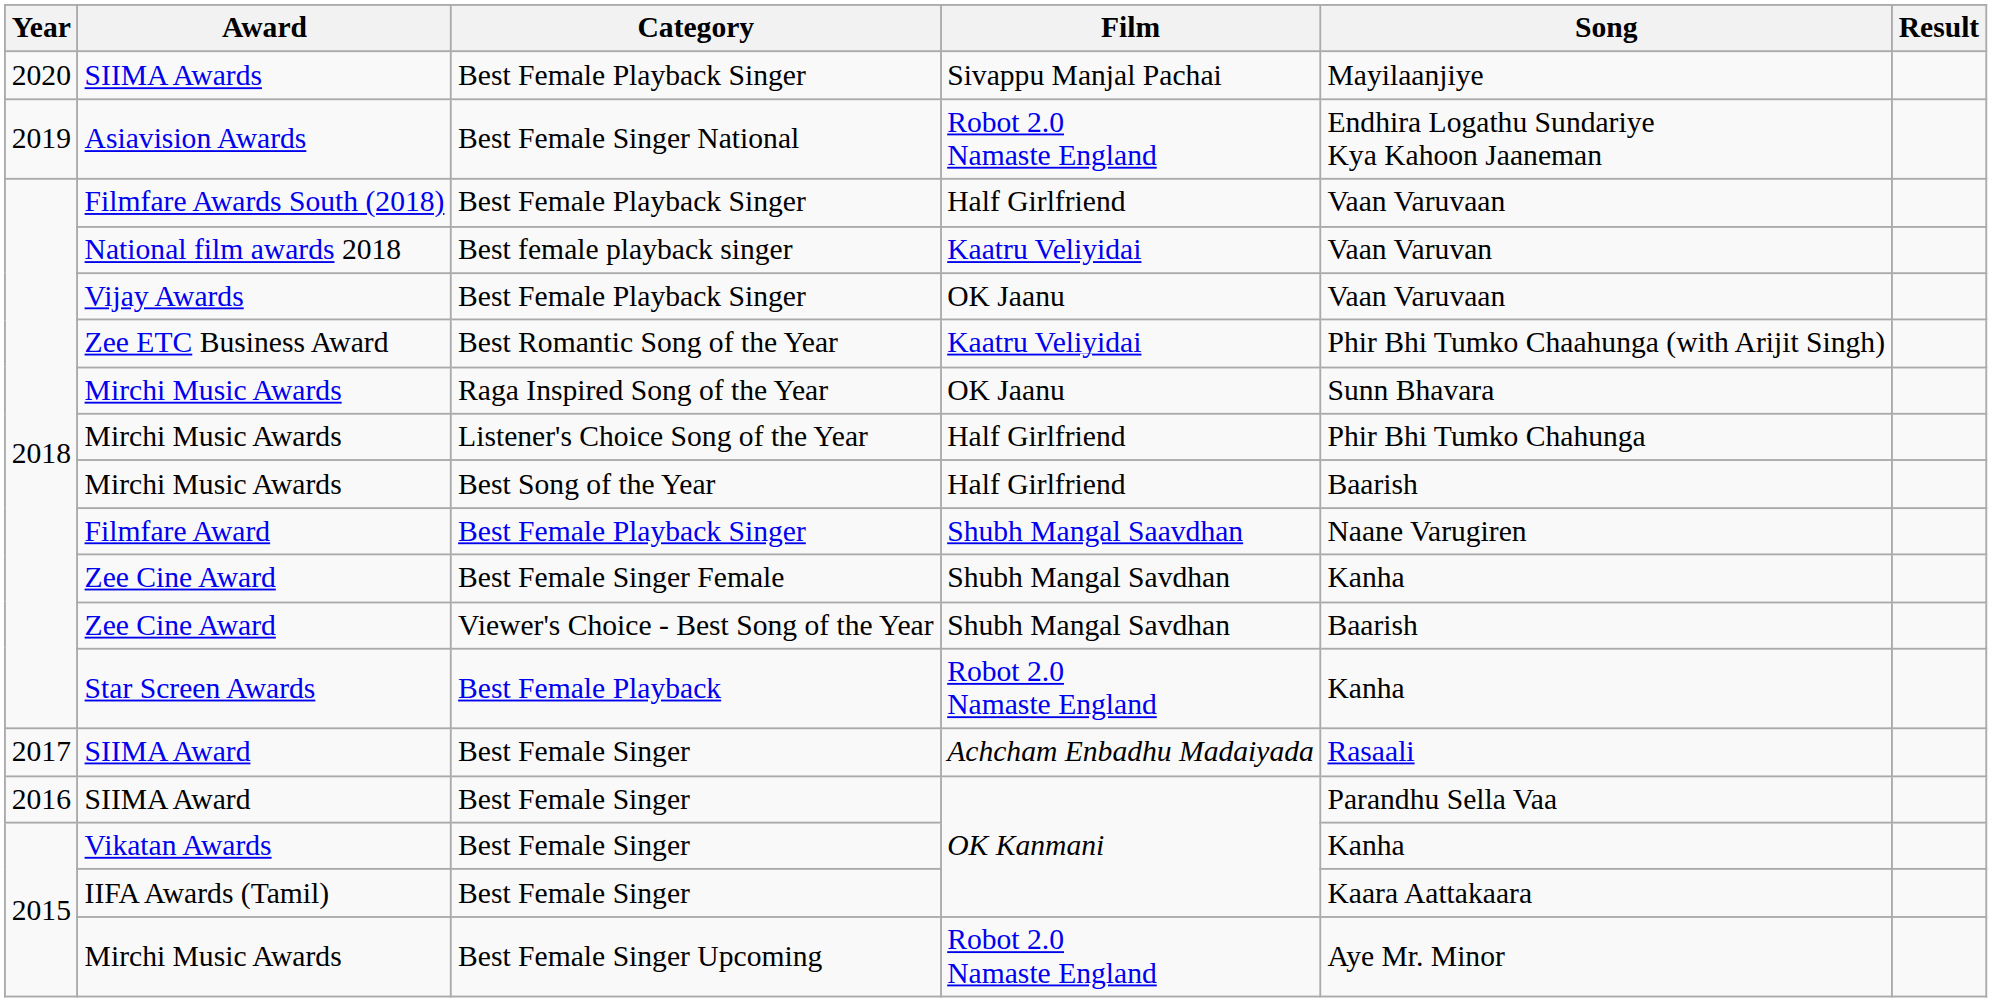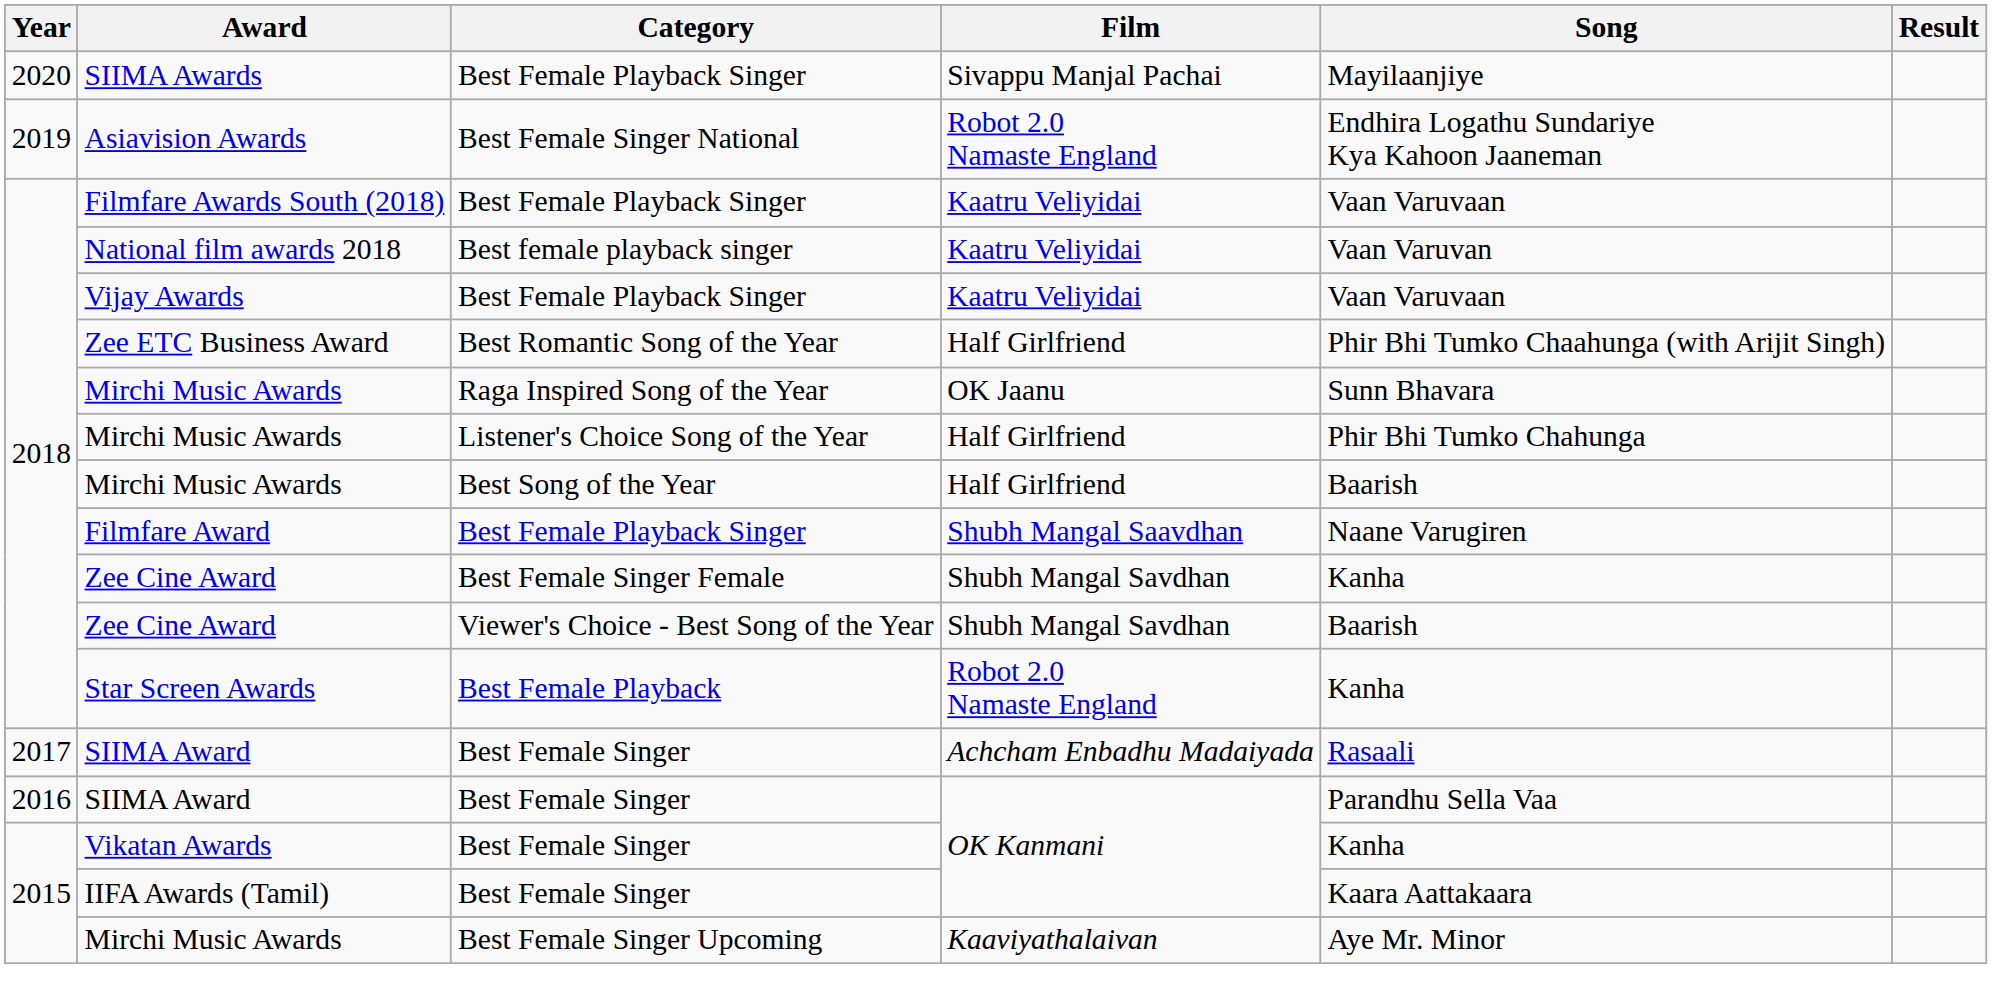 <table class="wikitable sortable">
 <tr>
 <th>Year</th>
 <th>Award</th>
 <th>Category</th>
 <th>Film</th>
 <th>Song</th>
 <th>Result</th>
 </tr>
 <tr>
 <td>2020</td>
 <td><a href='#'>SIIMA Awards</a></td>
 <td>Best Female Playback Singer</td>
 <td>Sivappu Manjal Pachai</td>
 <td>Mayilaanjiye</td>
 <td></td>
 </tr>
 <tr>
 <td>2019</td>
 <td><a href='#'>Asiavision Awards</a></td>
 <td>Best Female Singer National</td>
 <td><a href='#'>Robot 2.0</a><br><a href='#'>Namaste England</a></td>
 <td>Endhira Logathu Sundariye<br>Kya Kahoon Jaaneman</td>
 <td></td>
 </tr>
 <tr>
 <td rowspan="11">2018</td>
 <td><a href='#'>Filmfare Awards South (2018)</a></td>
 <td>Best Female Playback Singer</td>
-<td>Half Girlfriend</td>
+<td><a href='#'>Kaatru Veliyidai</a></td>
 <td>Vaan Varuvaan</td>
 <td></td>
 </tr>
 <tr>
 <td><a href='#'>National film awards</a> 2018</td>
 <td>Best female playback singer</td>
 <td><a href='#'>Kaatru Veliyidai</a></td>
 <td>Vaan Varuvan</td>
 <td></td>
 </tr>
 <tr>
 <td><a href='#'>Vijay Awards</a></td>
 <td>Best Female Playback Singer</td>
-<td>OK Jaanu</td>
+<td><a href='#'>Kaatru Veliyidai</a></td>
 <td>Vaan Varuvaan</td>
 <td></td>
 </tr>
 <tr>
 <td><a href='#'>Zee ETC</a> Business Award</td>
 <td>Best Romantic Song of the Year</td>
-<td><a href='#'>Kaatru Veliyidai</a></td>
+<td>Half Girlfriend</td>
 <td>Phir Bhi Tumko Chaahunga (with Arijit Singh)</td>
 <td></td>
 </tr>
 <tr>
 <td><a href='#'>Mirchi Music Awards</a></td>
 <td>Raga Inspired Song of the Year</td>
 <td>OK Jaanu</td>
 <td>Sunn Bhavara</td>
 <td></td>
 </tr>
 <tr>
 <td>Mirchi Music Awards</td>
 <td>Listener's Choice Song of the Year</td>
 <td>Half Girlfriend</td>
 <td>Phir Bhi Tumko Chahunga</td>
 <td></td>
 </tr>
 <tr>
 <td>Mirchi Music Awards</td>
 <td>Best Song of the Year</td>
 <td>Half Girlfriend</td>
 <td>Baarish</td>
 <td></td>
 </tr>
 <tr>
 <td><a href='#'>Filmfare Award</a></td>
 <td><a href='#'>Best Female Playback Singer</a></td>
 <td><a href='#'>Shubh Mangal Saavdhan</a></td>
 <td>Naane Varugiren</td>
 <td></td>
 </tr>
 <tr>
 <td><a href='#'>Zee Cine Award</a></td>
 <td>Best Female Singer Female</td>
 <td>Shubh Mangal Savdhan</td>
 <td>Kanha</td>
 <td></td>
 </tr>
 <tr>
 <td><a href='#'>Zee Cine Award</a></td>
 <td>Viewer's Choice - Best Song of the Year</td>
 <td>Shubh Mangal Savdhan</td>
 <td>Baarish</td>
 <td></td>
 </tr>
 <tr>
 <td><a href='#'>Star Screen Awards</a></td>
 <td><a href='#'>Best Female Playback</a></td>
 <td><a href='#'>Robot 2.0</a><br><a href='#'>Namaste England</a></td>
 <td>Kanha</td>
 <td></td>
 </tr>
 <tr>
 <td>2017</td>
 <td><a href='#'>SIIMA Award</a></td>
 <td>Best Female Singer</td>
 <td><em>Achcham Enbadhu Madaiyada</em></td>
 <td><a href='#'>Rasaali</a></td>
 <td></td>
 </tr>
 <tr>
 <td>2016</td>
 <td>SIIMA Award</td>
 <td>Best Female Singer</td>
 <td rowspan="3"><em>OK Kanmani</em></td>
 <td>Parandhu Sella Vaa</td>
 <td></td>
 </tr>
 <tr>
 <td rowspan="3">2015</td>
 <td><a href='#'>Vikatan Awards</a></td>
 <td>Best Female Singer</td>
 <td>Kanha</td>
 <td></td>
 </tr>
 <tr>
 <td>IIFA Awards (Tamil)</td>
 <td>Best Female Singer</td>
 <td>Kaara Aattakaara</td>
 <td></td>
 </tr>
 <tr>
 <td>Mirchi Music Awards</td>
 <td>Best Female Singer Upcoming</td>
-<td><a href='#'>Robot 2.0</a><br><a href='#'>Namaste England</a></td>
+<td><em>Kaaviyathalaivan</em></td>
 <td>Aye Mr. Minor</td>
 <td></td>
 </tr>
 </table>
